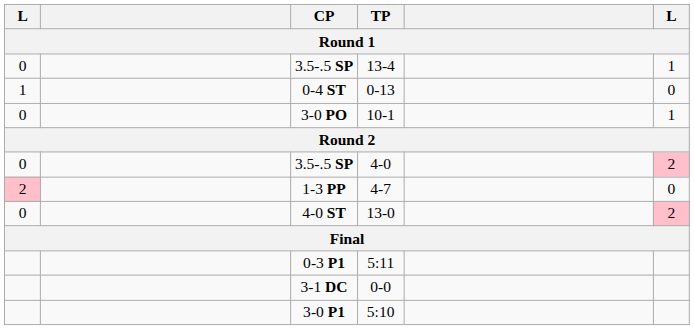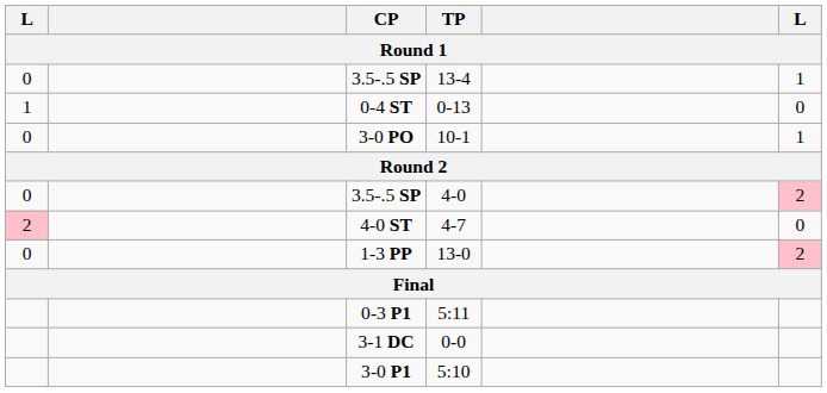 <table class="wikitable" style="text-align: center;" |>
 <tr>
 <th width="30">L</th>
 <th width="250"></th>
 <th width="62">CP</th>
 <th width="40">TP</th>
 <th width="250"></th>
 <th width="30">L</th>
 </tr>
 <tr>
 <th colspan="7">Round 1</th>
 </tr>
 <tr>
 <td>0</td>
 <td style="text-align:left;"><strong></strong></td>
 <td>3.5-.5 <strong>SP</strong></td>
 <td>13-4</td>
 <td style="text-align:left;"></td>
 <td>1</td>
 </tr>
 <tr>
 <td>1</td>
 <td style="text-align:left;"></td>
 <td>0-4 <strong>ST</strong></td>
 <td>0-13</td>
 <td style="text-align:left;"><strong></strong></td>
 <td>0</td>
 </tr>
 <tr>
 <td>0</td>
 <td style="text-align:left;"><strong></strong></td>
 <td>3-0 <strong>PO</strong></td>
 <td>10-1</td>
 <td style="text-align:left;"></td>
 <td>1</td>
 </tr>
 <tr>
 <th colspan="7">Round 2</th>
 </tr>
 <tr>
 <td>0</td>
 <td style="text-align:left;"><strong></strong></td>
 <td>3.5-.5 <strong>SP</strong></td>
 <td>4-0</td>
 <td style="text-align:left;"></td>
 <td bgcolor=pink>2</td>
 </tr>
 <tr>
 <td bgcolor=pink>2</td>
 <td style="text-align:left;"></td>
-<td>1-3 <strong>PP</strong></td>
+<td>4-0 <strong>ST</strong></td>
 <td>4-7</td>
 <td style="text-align:left;"><strong></strong></td>
 <td>0</td>
 </tr>
 <tr>
 <td>0</td>
 <td style="text-align:left;"><strong></strong></td>
-<td>4-0 <strong>ST</strong></td>
+<td>1-3 <strong>PP</strong></td>
 <td>13-0</td>
 <td style="text-align:left;"></td>
 <td bgcolor=pink>2</td>
 </tr>
 <tr>
 <th colspan="7">Final</th>
 </tr>
 <tr>
 <td></td>
 <td style="text-align:left;"></td>
 <td>0-3 <strong>P1</strong></td>
 <td>5:11</td>
 <td style="text-align:left;"><strong></strong></td>
 <td></td>
 </tr>
 <tr>
 <td></td>
 <td style="text-align:left;"><strong></strong></td>
 <td>3-1 <strong>DC</strong></td>
 <td>0-0</td>
 <td style="text-align:left;"></td>
 <td></td>
 </tr>
 <tr>
 <td></td>
 <td style="text-align:left;"><strong></strong></td>
 <td>3-0 <strong>P1</strong></td>
 <td>5:10</td>
 <td style="text-align:left;"></td>
 <td></td>
 </tr>
 </table>
